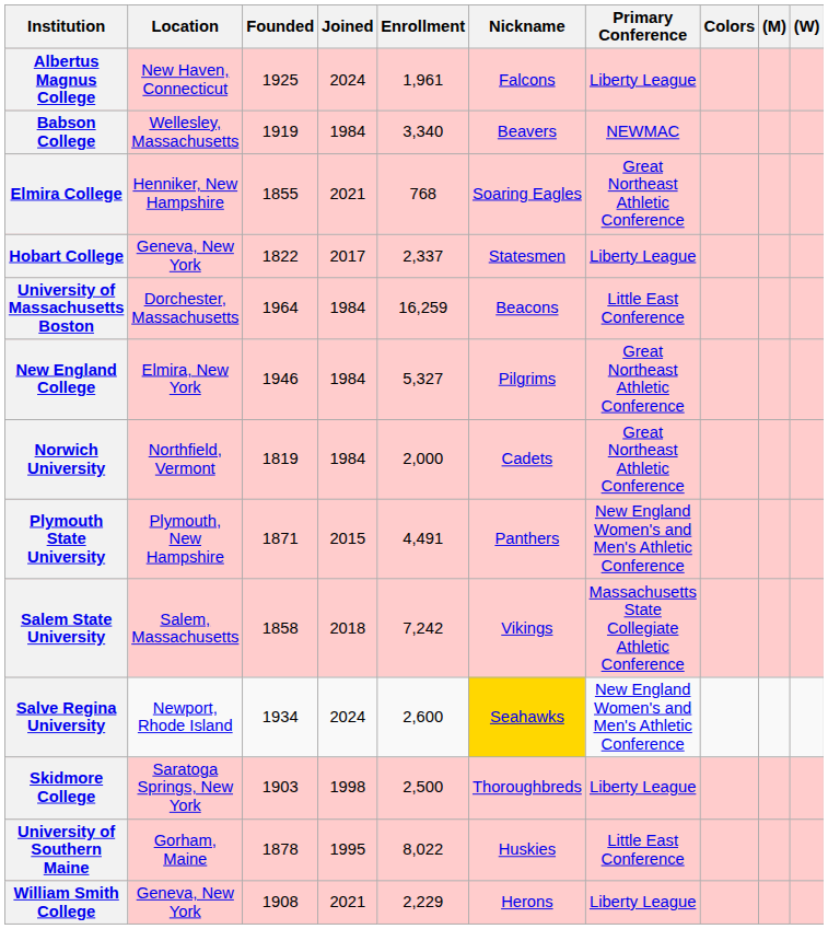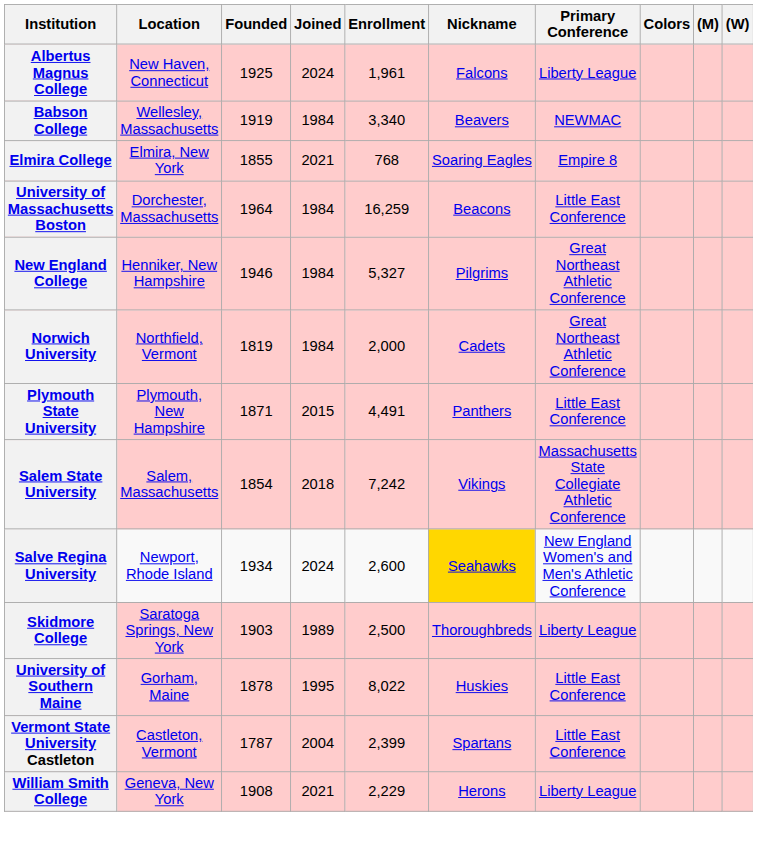 <table class="wikitable" style="text-align:center">
 <tr>
 <th>Institution</th>
 <th>Location</th>
 <th>Founded</th>
 <th>Joined</th>
 <th>Enrollment</th>
 <th>Nickname</th>
 <th>Primary Conference</th>
 <th>Colors</th>
 <th>(M)</th>
 <th>(W)</th>
 </tr>
 <tr bgcolor=ffcccc>
 <th><strong><a href='#'>Albertus Magnus College</a></strong></th>
 <td><a href='#'>New Haven, Connecticut</a></td>
 <td>1925</td>
 <td>2024 </td>
 <td>1,961</td>
 <td><a href='#'>Falcons</a></td>
 <td><a href='#'>Liberty League</a></td>
 <td style="text-align:right;"> </td>
 <td></td>
 <td></td>
 </tr>
 <tr bgcolor=ffcccc>
 <th><a href='#'>Babson College</a></th>
 <td><a href='#'>Wellesley, Massachusetts</a></td>
 <td>1919</td>
 <td>1984</td>
 <td>3,340</td>
 <td><a href='#'>Beavers</a></td>
 <td><a href='#'>NEWMAC</a></td>
 <td style="text-align:right;"></td>
 <td></td>
 <td></td>
 </tr>
 <tr bgcolor=ffcccc>
 <th><a href='#'>Elmira College</a></th>
-<td><a href='#'>Henniker, New Hampshire</a></td>
+<td><a href='#'>Elmira, New York</a></td>
 <td>1855</td>
 <td>2021</td>
 <td>768</td>
 <td><a href='#'>Soaring Eagles</a></td>
-<td><a href='#'>Great Northeast Athletic Conference</a></td>
-<td style="text-align:right;"></td>
-<td></td>
-<td></td>
-</tr>
-<tr bgcolor=ffcccc>
-<th><a href='#'>Hobart College</a></th>
-<td><a href='#'>Geneva, New York</a></td>
-<td>1822</td>
-<td>2017</td>
-<td>2,337</td>
-<td><a href='#'>Statesmen</a></td>
-<td><a href='#'>Liberty League</a></td>
+<td><a href='#'>Empire 8</a></td>
 <td style="text-align:right;"></td>
 <td></td>
 <td></td>
 </tr>
 <tr bgcolor=ffcccc>
 <th><a href='#'>University of Massachusetts Boston</a></th>
 <td><a href='#'>Dorchester, Massachusetts</a></td>
 <td>1964</td>
 <td>1984</td>
 <td>16,259</td>
 <td><a href='#'>Beacons</a></td>
 <td><a href='#'>Little East Conference</a></td>
 <td style="text-align:right;"></td>
 <td></td>
 <td></td>
 </tr>
 <tr bgcolor=ffcccc>
 <th><a href='#'>New England College</a></th>
-<td><a href='#'>Elmira, New York</a></td>
+<td><a href='#'>Henniker, New Hampshire</a></td>
 <td>1946</td>
 <td>1984</td>
 <td>5,327</td>
 <td><a href='#'>Pilgrims</a></td>
 <td><a href='#'>Great Northeast Athletic Conference</a></td>
 <td style="text-align:right;"></td>
 <td></td>
 <td></td>
 </tr>
 <tr bgcolor=ffcccc>
 <th><a href='#'>Norwich University</a></th>
 <td><a href='#'>Northfield, Vermont</a></td>
 <td>1819</td>
 <td>1984</td>
 <td>2,000</td>
 <td><a href='#'>Cadets</a></td>
 <td><a href='#'>Great Northeast Athletic Conference</a></td>
 <td style="text-align:right;"></td>
 <td></td>
 <td></td>
 </tr>
 <tr bgcolor=ffcccc>
 <th><a href='#'>Plymouth State University</a></th>
 <td><a href='#'>Plymouth, New Hampshire</a></td>
 <td>1871</td>
 <td>2015</td>
 <td>4,491</td>
 <td><a href='#'>Panthers</a></td>
-<td><a href='#'>New England Women's and Men's Athletic Conference</a></td>
+<td><a href='#'>Little East Conference</a></td>
 <td style="text-align:right;"></td>
 <td></td>
 <td></td>
 </tr>
 <tr bgcolor=ffcccc>
 <th><a href='#'>Salem State University</a></th>
 <td><a href='#'>Salem, Massachusetts</a></td>
-<td>1858</td>
+<td>1854</td>
 <td>2018</td>
 <td>7,242</td>
 <td><a href='#'>Vikings</a></td>
 <td><a href='#'>Massachusetts State Collegiate Athletic Conference</a></td>
 <td style="text-align:right;"></td>
 <td></td>
 <td></td>
 </tr>
 <tr>
 <th><strong><a href='#'>Salve Regina University</a></strong></th>
 <td><a href='#'>Newport, Rhode Island</a></td>
 <td>1934</td>
 <td>2024</td>
 <td>2,600</td>
 <td style="background: gold;"><a href='#'>Seahawks</a></td>
 <td><a href='#'>New England Women's and Men's Athletic Conference</a></td>
 <td style="text-align:right;"></td>
 <td></td>
 <td></td>
 </tr>
 <tr bgcolor=ffcccc>
 <th><a href='#'>Skidmore College</a></th>
 <td><a href='#'>Saratoga Springs, New York</a></td>
 <td>1903</td>
-<td>1998</td>
+<td>1989</td>
 <td>2,500</td>
 <td><a href='#'>Thoroughbreds</a></td>
 <td><a href='#'>Liberty League</a></td>
 <td style="text-align:right;"></td>
 <td></td>
 <td></td>
 </tr>
 <tr bgcolor=ffcccc>
 <th><a href='#'>University of Southern Maine</a></th>
 <td><a href='#'>Gorham, Maine</a></td>
 <td>1878</td>
 <td>1995</td>
 <td>8,022</td>
 <td><a href='#'>Huskies</a></td>
 <td><a href='#'>Little East Conference</a></td>
 <td style="text-align:right;"></td>
 <td></td>
 <td></td>
 </tr>
 <tr bgcolor=ffcccc>
+<th><a href='#'>Vermont State University</a> Castleton</th>
+<td><a href='#'>Castleton, Vermont</a></td>
+<td>1787</td>
+<td>2004</td>
+<td>2,399</td>
+<td><a href='#'>Spartans</a></td>
+<td><a href='#'>Little East Conference</a></td>
+<td style="text-align:right;"></td>
+<td></td>
+<td></td>
+</tr>
+<tr bgcolor=ffcccc>
 <th><a href='#'>William Smith College</a></th>
 <td><a href='#'>Geneva, New York</a></td>
 <td>1908</td>
 <td>2021</td>
 <td>2,229</td>
 <td><a href='#'>Herons</a></td>
 <td><a href='#'>Liberty League</a></td>
 <td style="text-align:right;"></td>
 <td></td>
 <td></td>
 </tr>
 </table>
